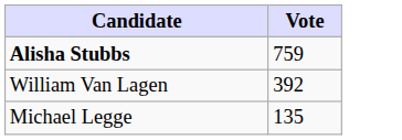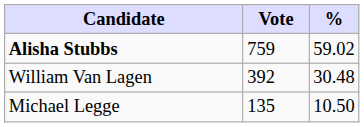 <table class="wikitable">
 <tr>
 <th style="background:#ddf; width:200px;">Candidate</th>
 <th style="background:#ddf; width:50px;">Vote</th>
+<th style="background:#ddf; width:30px;">%</th>
 </tr>
 <tr>
 <td><strong>Alisha Stubbs</strong></td>
 <td>759</td>
+<td>59.02</td>
 </tr>
 <tr>
 <td>William Van Lagen</td>
 <td>392</td>
+<td>30.48</td>
 </tr>
 <tr>
 <td>Michael Legge</td>
 <td>135</td>
+<td>10.50</td>
 </tr>
 </table>
